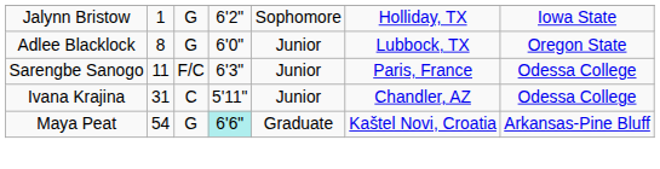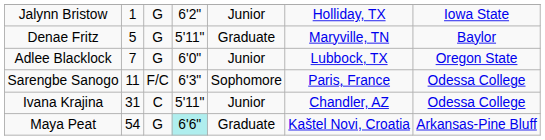 <table class="wikitable sortable" style="text-align: center">
 <tr align=center>
 </tr>
 <tr>
 <td>Jalynn Bristow</td>
 <td>1</td>
 <td>G</td>
 <td>6'2"</td>
-<td>Sophomore</td>
+<td>Junior</td>
 <td><a href='#'>Holliday, TX</a></td>
 <td><a href='#'>Iowa State</a></td>
 </tr>
 <tr>
+<td>Denae Fritz</td>
+<td>5</td>
+<td>G</td>
+<td>5'11"</td>
+<td>Graduate</td>
+<td><a href='#'>Maryville, TN</a></td>
+<td><a href='#'>Baylor</a></td>
+</tr>
+<tr>
 <td>Adlee Blacklock</td>
-<td>8</td>
+<td>7</td>
 <td>G</td>
 <td>6'0"</td>
 <td>Junior</td>
 <td><a href='#'>Lubbock, TX</a></td>
 <td><a href='#'>Oregon State</a></td>
 </tr>
 <tr>
 <td>Sarengbe Sanogo</td>
 <td>11</td>
 <td>F/C</td>
 <td>6'3"</td>
-<td>Junior</td>
+<td>Sophomore</td>
 <td><a href='#'>Paris, France</a></td>
 <td><a href='#'>Odessa College</a></td>
 </tr>
 <tr>
 <td>Ivana Krajina</td>
 <td>31</td>
 <td>C</td>
 <td>5'11"</td>
 <td>Junior</td>
 <td><a href='#'>Chandler, AZ</a></td>
 <td><a href='#'>Odessa College</a></td>
 </tr>
 <tr>
 <td>Maya Peat</td>
 <td>54</td>
 <td>G</td>
 <td style="background: paleturquoise;">6'6"</td>
 <td>Graduate</td>
 <td><a href='#'>Kaštel Novi, Croatia</a></td>
 <td><a href='#'>Arkansas-Pine Bluff</a></td>
 </tr>
 </table>
